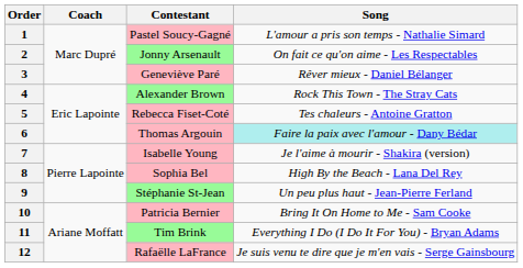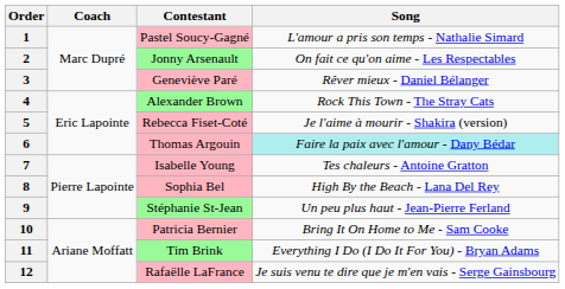 <table class="wikitable sortable" style="text-align: center; width: 40 %;" |->
 <tr>
 <th>Order</th>
 <th>Coach</th>
 <th>Contestant</th>
 <th>Song</th>
 </tr>
 <tr>
 <th><strong>1</strong></th>
 <td rowspan="3">Marc Dupré</td>
 <td style="background:lightpink">Pastel Soucy-Gagné</td>
 <td><em>L'amour a pris son temps</em> - <a href='#'>Nathalie Simard</a></td>
 </tr>
 <tr>
 <th><strong>2</strong></th>
 <td style="background:palegreen">Jonny Arsenault</td>
 <td><em>On fait ce qu'on aime</em> - <a href='#'>Les Respectables</a></td>
 </tr>
 <tr>
 <th><strong>3</strong></th>
 <td style="background:lightpink">Geneviève Paré</td>
 <td><em>Rêver mieux</em> - <a href='#'>Daniel Bélanger</a></td>
 </tr>
 <tr>
 <th><strong>4</strong></th>
 <td rowspan="3">Eric Lapointe</td>
 <td style="background:palegreen">Alexander Brown</td>
 <td><em>Rock This Town</em> - <a href='#'>The Stray Cats</a></td>
 </tr>
 <tr>
 <th><strong>5</strong></th>
 <td style="background:lightpink">Rebecca Fiset-Coté</td>
-<td><em>Tes chaleurs</em> - <a href='#'>Antoine Gratton</a></td>
+<td><em>Je l'aime à mourir</em> - <a href='#'>Shakira</a> (version)</td>
 </tr>
 <tr>
 <th><strong>6</strong></th>
 <td style="background:lightpink">Thomas Argouin</td>
 <td style="background: paleturquoise;"><em>Faire la paix avec l'amour</em> - <a href='#'>Dany Bédar</a></td>
 </tr>
 <tr>
 <th><strong>7</strong></th>
 <td rowspan="3">Pierre Lapointe</td>
 <td style="background:lightpink">Isabelle Young</td>
-<td><em>Je l'aime à mourir</em> - <a href='#'>Shakira</a> (version)</td>
+<td><em>Tes chaleurs</em> - <a href='#'>Antoine Gratton</a></td>
 </tr>
 <tr>
 <th><strong>8</strong></th>
 <td style="background:lightpink">Sophia Bel</td>
 <td><em>High By the Beach</em> - <a href='#'>Lana Del Rey</a></td>
 </tr>
 <tr>
 <th><strong>9</strong></th>
 <td style="background:palegreen">Stéphanie St-Jean</td>
 <td><em>Un peu plus haut</em> - <a href='#'>Jean-Pierre Ferland</a></td>
 </tr>
 <tr>
 <th><strong>10</strong></th>
 <td rowspan="3">Ariane Moffatt</td>
 <td style="background:lightpink">Patricia Bernier</td>
 <td><em>Bring It On Home to Me</em> - <a href='#'>Sam Cooke</a></td>
 </tr>
 <tr>
 <th><strong>11</strong></th>
 <td style="background:palegreen">Tim Brink</td>
 <td><em>Everything I Do (I Do It For You) -</em> <a href='#'>Bryan Adams</a></td>
 </tr>
 <tr>
 <th><strong>12</strong></th>
 <td style="background:lightpink">Rafaëlle LaFrance</td>
 <td><em>Je suis venu te dire que je m'en vais</em> - <a href='#'>Serge Gainsbourg</a></td>
 </tr>
 </table>
